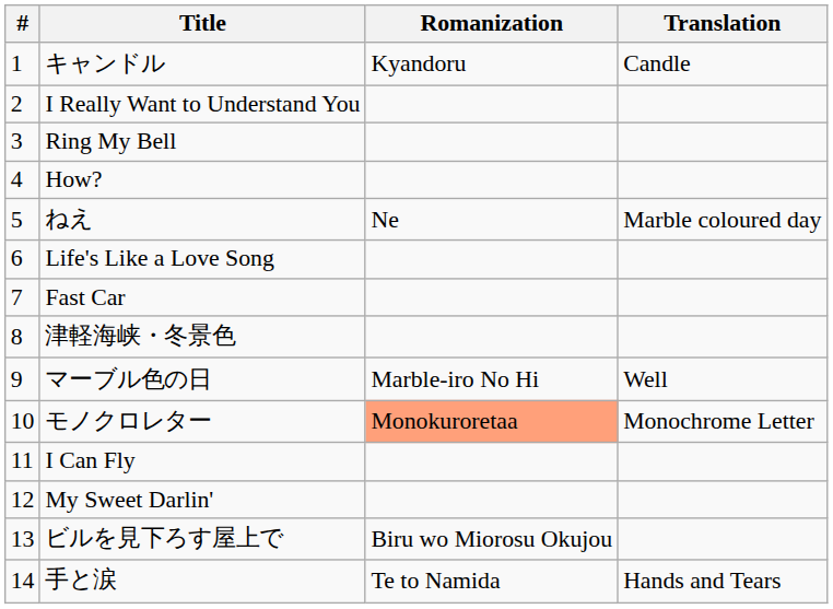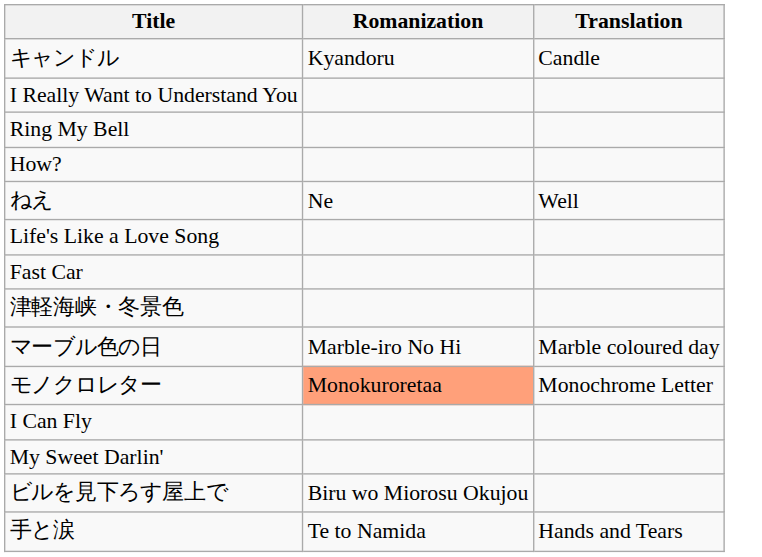 <table class="wikitable">
 <tr>
-<th>#</th>
 <th>Title</th>
 <th>Romanization</th>
 <th>Translation</th>
 </tr>
 <tr>
-<td>1</td>
 <td>キャンドル</td>
 <td>Kyandoru</td>
 <td>Candle</td>
 </tr>
 <tr>
-<td>2</td>
 <td>I Really Want to Understand You</td>
 <td></td>
 <td></td>
 </tr>
 <tr>
-<td>3</td>
 <td>Ring My Bell</td>
 <td></td>
 <td></td>
 </tr>
 <tr>
-<td>4</td>
 <td>How?</td>
 <td></td>
 <td></td>
 </tr>
 <tr>
-<td>5</td>
 <td>ねえ</td>
 <td>Ne</td>
-<td>Marble coloured day</td>
+<td>Well</td>
 </tr>
 <tr>
-<td>6</td>
 <td>Life's Like a Love Song</td>
 <td></td>
 <td></td>
 </tr>
 <tr>
-<td>7</td>
 <td>Fast Car</td>
 <td></td>
 <td></td>
 </tr>
 <tr>
-<td>8</td>
 <td>津軽海峡・冬景色</td>
 <td></td>
 <td></td>
 </tr>
 <tr>
-<td>9</td>
 <td>マーブル色の日</td>
 <td>Marble-iro No Hi</td>
-<td>Well</td>
+<td>Marble coloured day</td>
 </tr>
 <tr>
-<td>10</td>
 <td>モノクロレター</td>
 <td style="background: lightsalmon;">Monokuroretaa</td>
 <td>Monochrome Letter</td>
 </tr>
 <tr>
-<td>11</td>
 <td>I Can Fly</td>
 <td></td>
 <td></td>
 </tr>
 <tr>
-<td>12</td>
 <td>My Sweet Darlin'</td>
 <td></td>
 <td></td>
 </tr>
 <tr>
-<td>13</td>
 <td>ビルを見下ろす屋上で</td>
 <td>Biru wo Miorosu Okujou</td>
 <td></td>
 </tr>
 <tr>
-<td>14</td>
 <td>手と涙</td>
 <td>Te to Namida</td>
 <td>Hands and Tears</td>
 </tr>
 </table>
